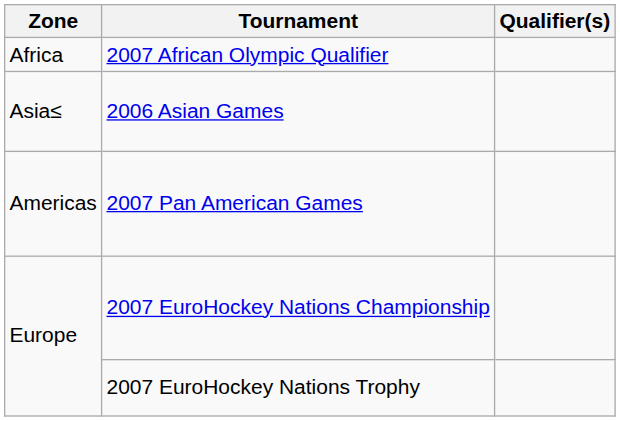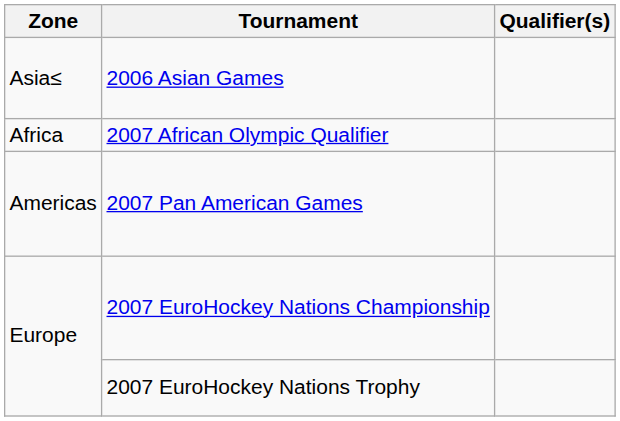 <table class=wikitable>
 <tr>
 <th>Zone</th>
 <th>Tournament</th>
 <th>Qualifier(s)</th>
 </tr>
 <tr>
+<td>Asia≤</td>
+<td><a href='#'>2006 Asian Games</a></td>
+<td> <br>  <br>  <br> </td>
+</tr>
+<tr>
 <td>Africa</td>
 <td><a href='#'>2007 African Olympic Qualifier</a></td>
 <td></td>
-</tr>
-<tr>
-<td>Asia≤</td>
-<td><a href='#'>2006 Asian Games</a></td>
-<td> <br>  <br>  <br> </td>
 </tr>
 <tr>
 <td>Americas</td>
 <td><a href='#'>2007 Pan American Games</a></td>
 <td> <br>  <br>  <br>  <br> </td>
 </tr>
 <tr>
 <td rowspan=2>Europe</td>
 <td><a href='#'>2007 EuroHockey Nations Championship</a></td>
 <td> <br>  <br>  <br>  <br> </td>
 </tr>
 <tr>
 <td>2007 EuroHockey Nations Trophy</td>
 <td> <br>  <br> </td>
 </tr>
 </table>
